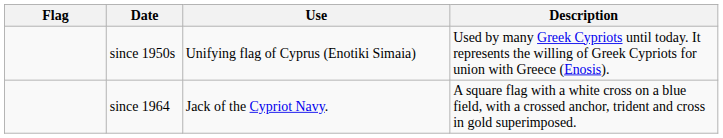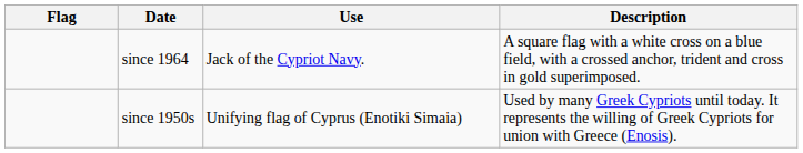 <table class="wikitable">
 <tr>
 <th width="110">Flag</th>
 <th width="80">Date</th>
 <th width="300">Use</th>
 <th width="300">Description</th>
 </tr>
 <tr>
 <td></td>
+<td>since 1964</td>
+<td>Jack of the <a href='#'>Cypriot Navy</a>.</td>
+<td>A square flag with a white cross on a blue field, with a crossed anchor, trident and cross in gold superimposed.</td>
+</tr>
+<tr>
+<td></td>
 <td>since 1950s</td>
 <td>Unifying flag of Cyprus (Enotiki Simaia)</td>
 <td>Used by many <a href='#'>Greek Cypriots</a> until today. It represents the willing of Greek Cypriots for union with Greece (<a href='#'>Enosis</a>).</td>
 </tr>
-<tr>
-<td></td>
-<td>since 1964</td>
-<td>Jack of the <a href='#'>Cypriot Navy</a>.</td>
-<td>A square flag with a white cross on a blue field, with a crossed anchor, trident and cross in gold superimposed.</td>
-</tr>
 </table>
